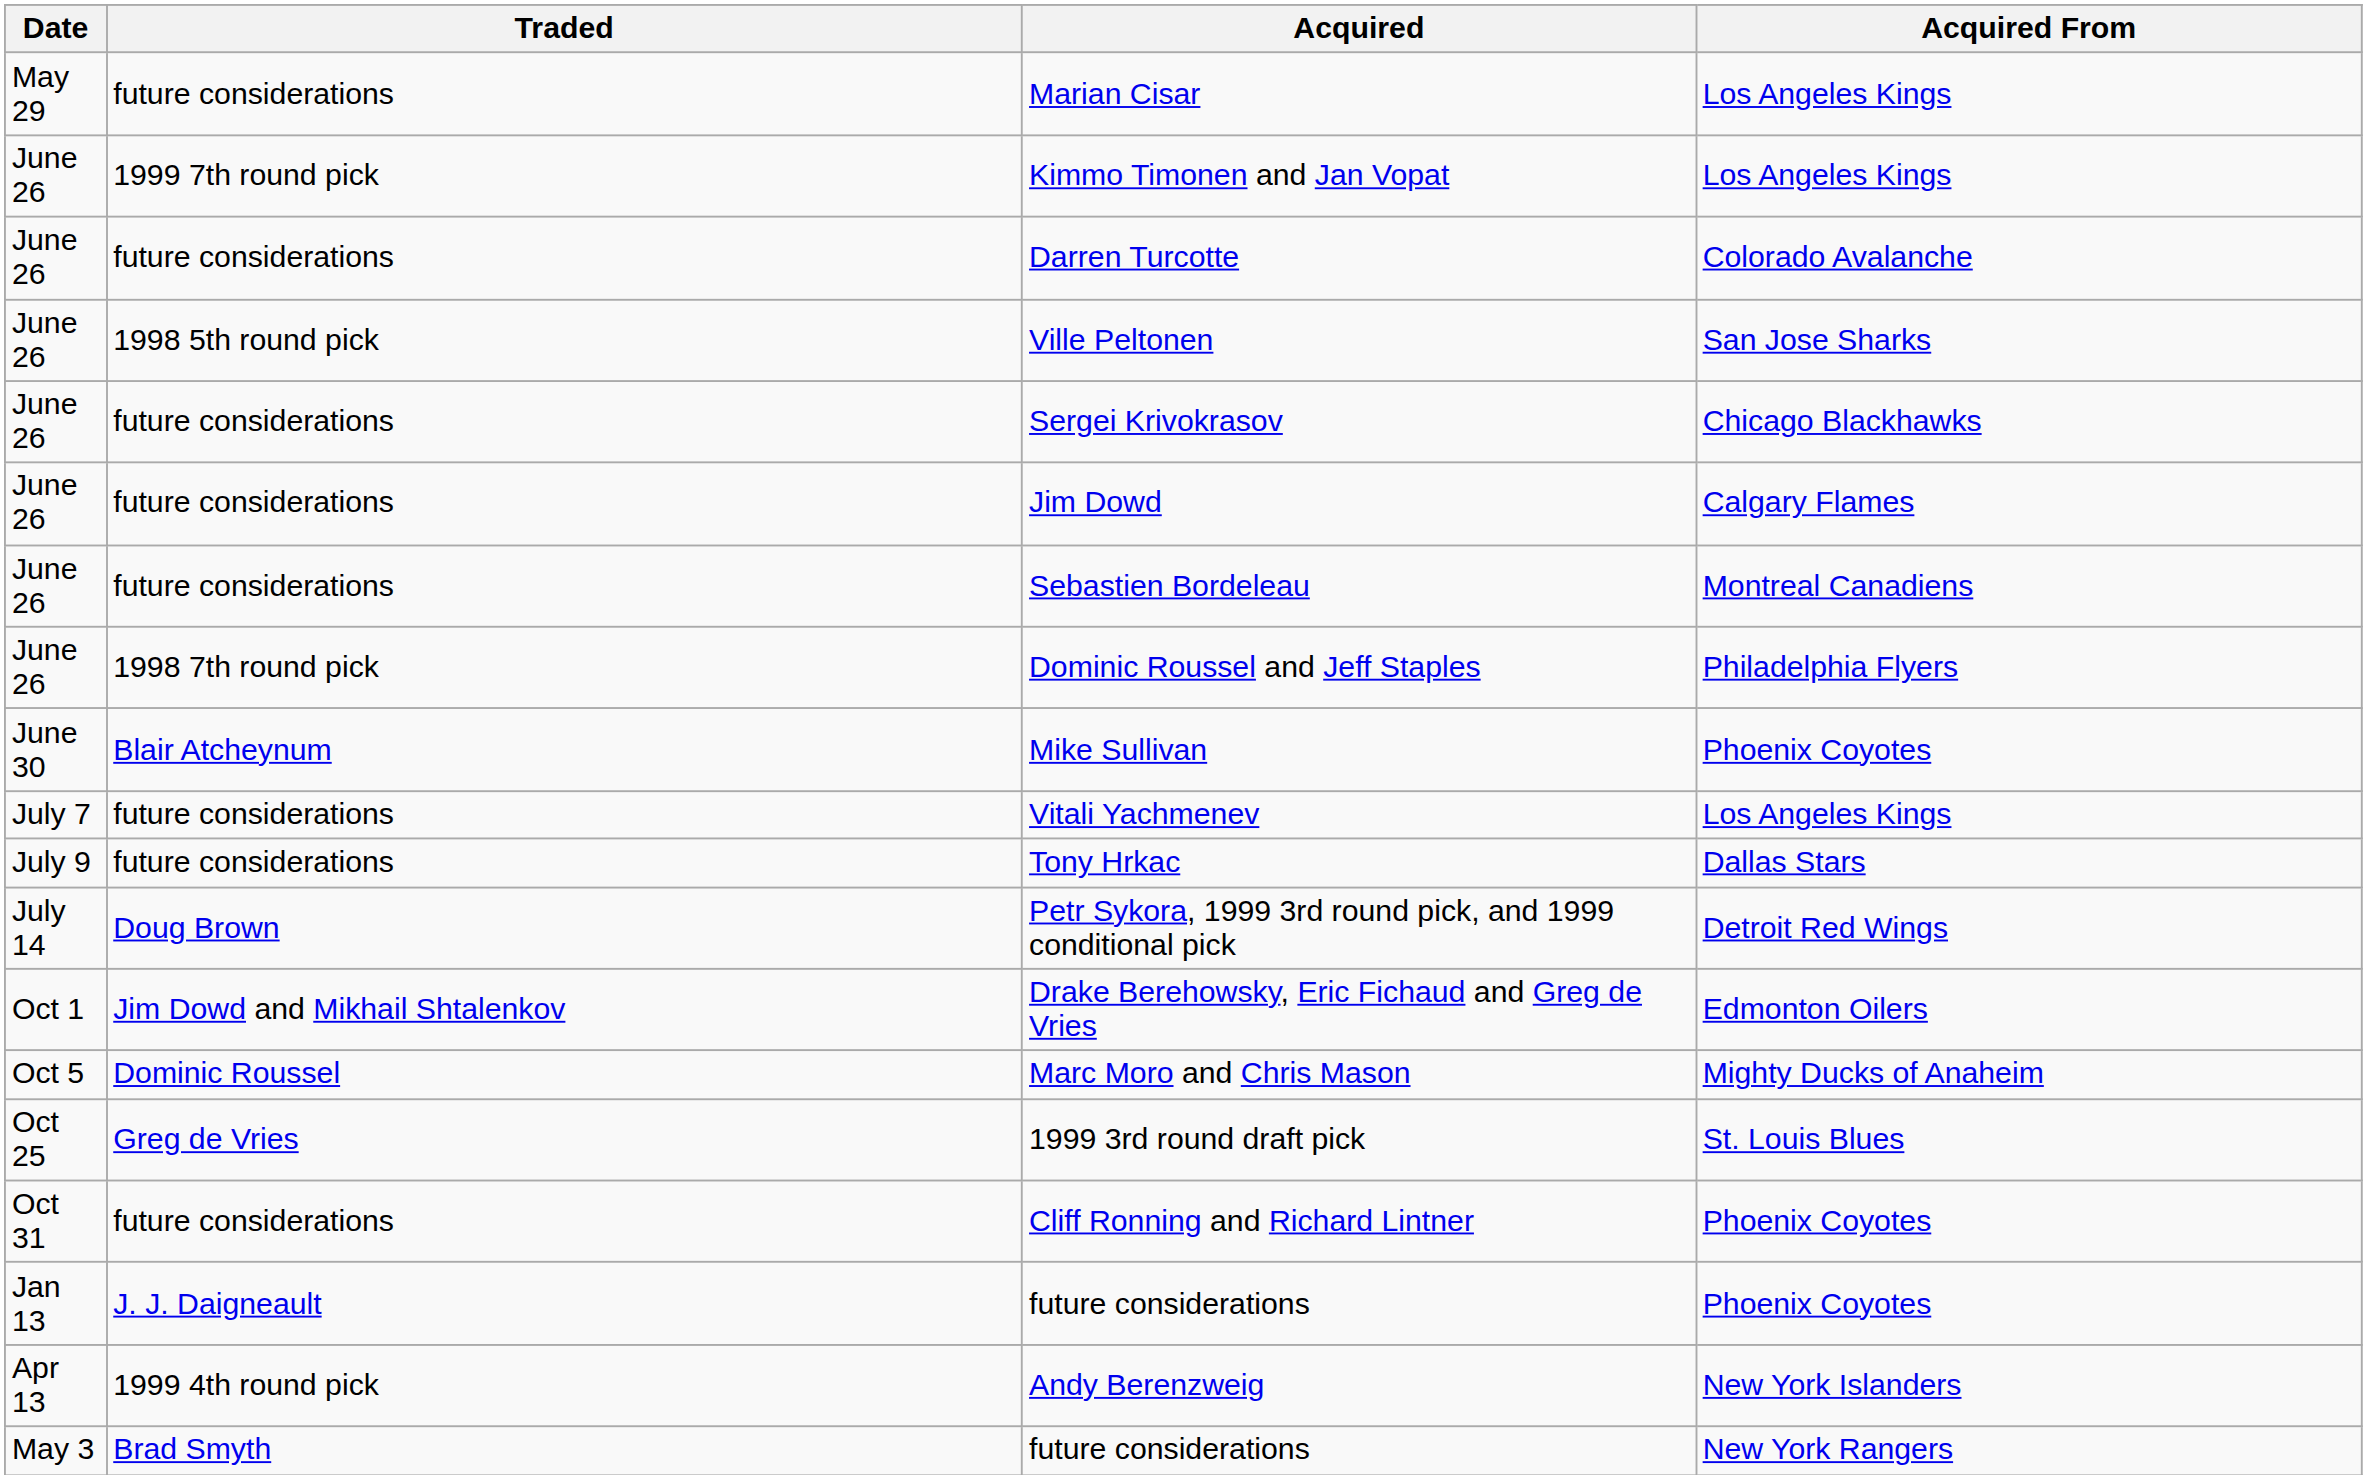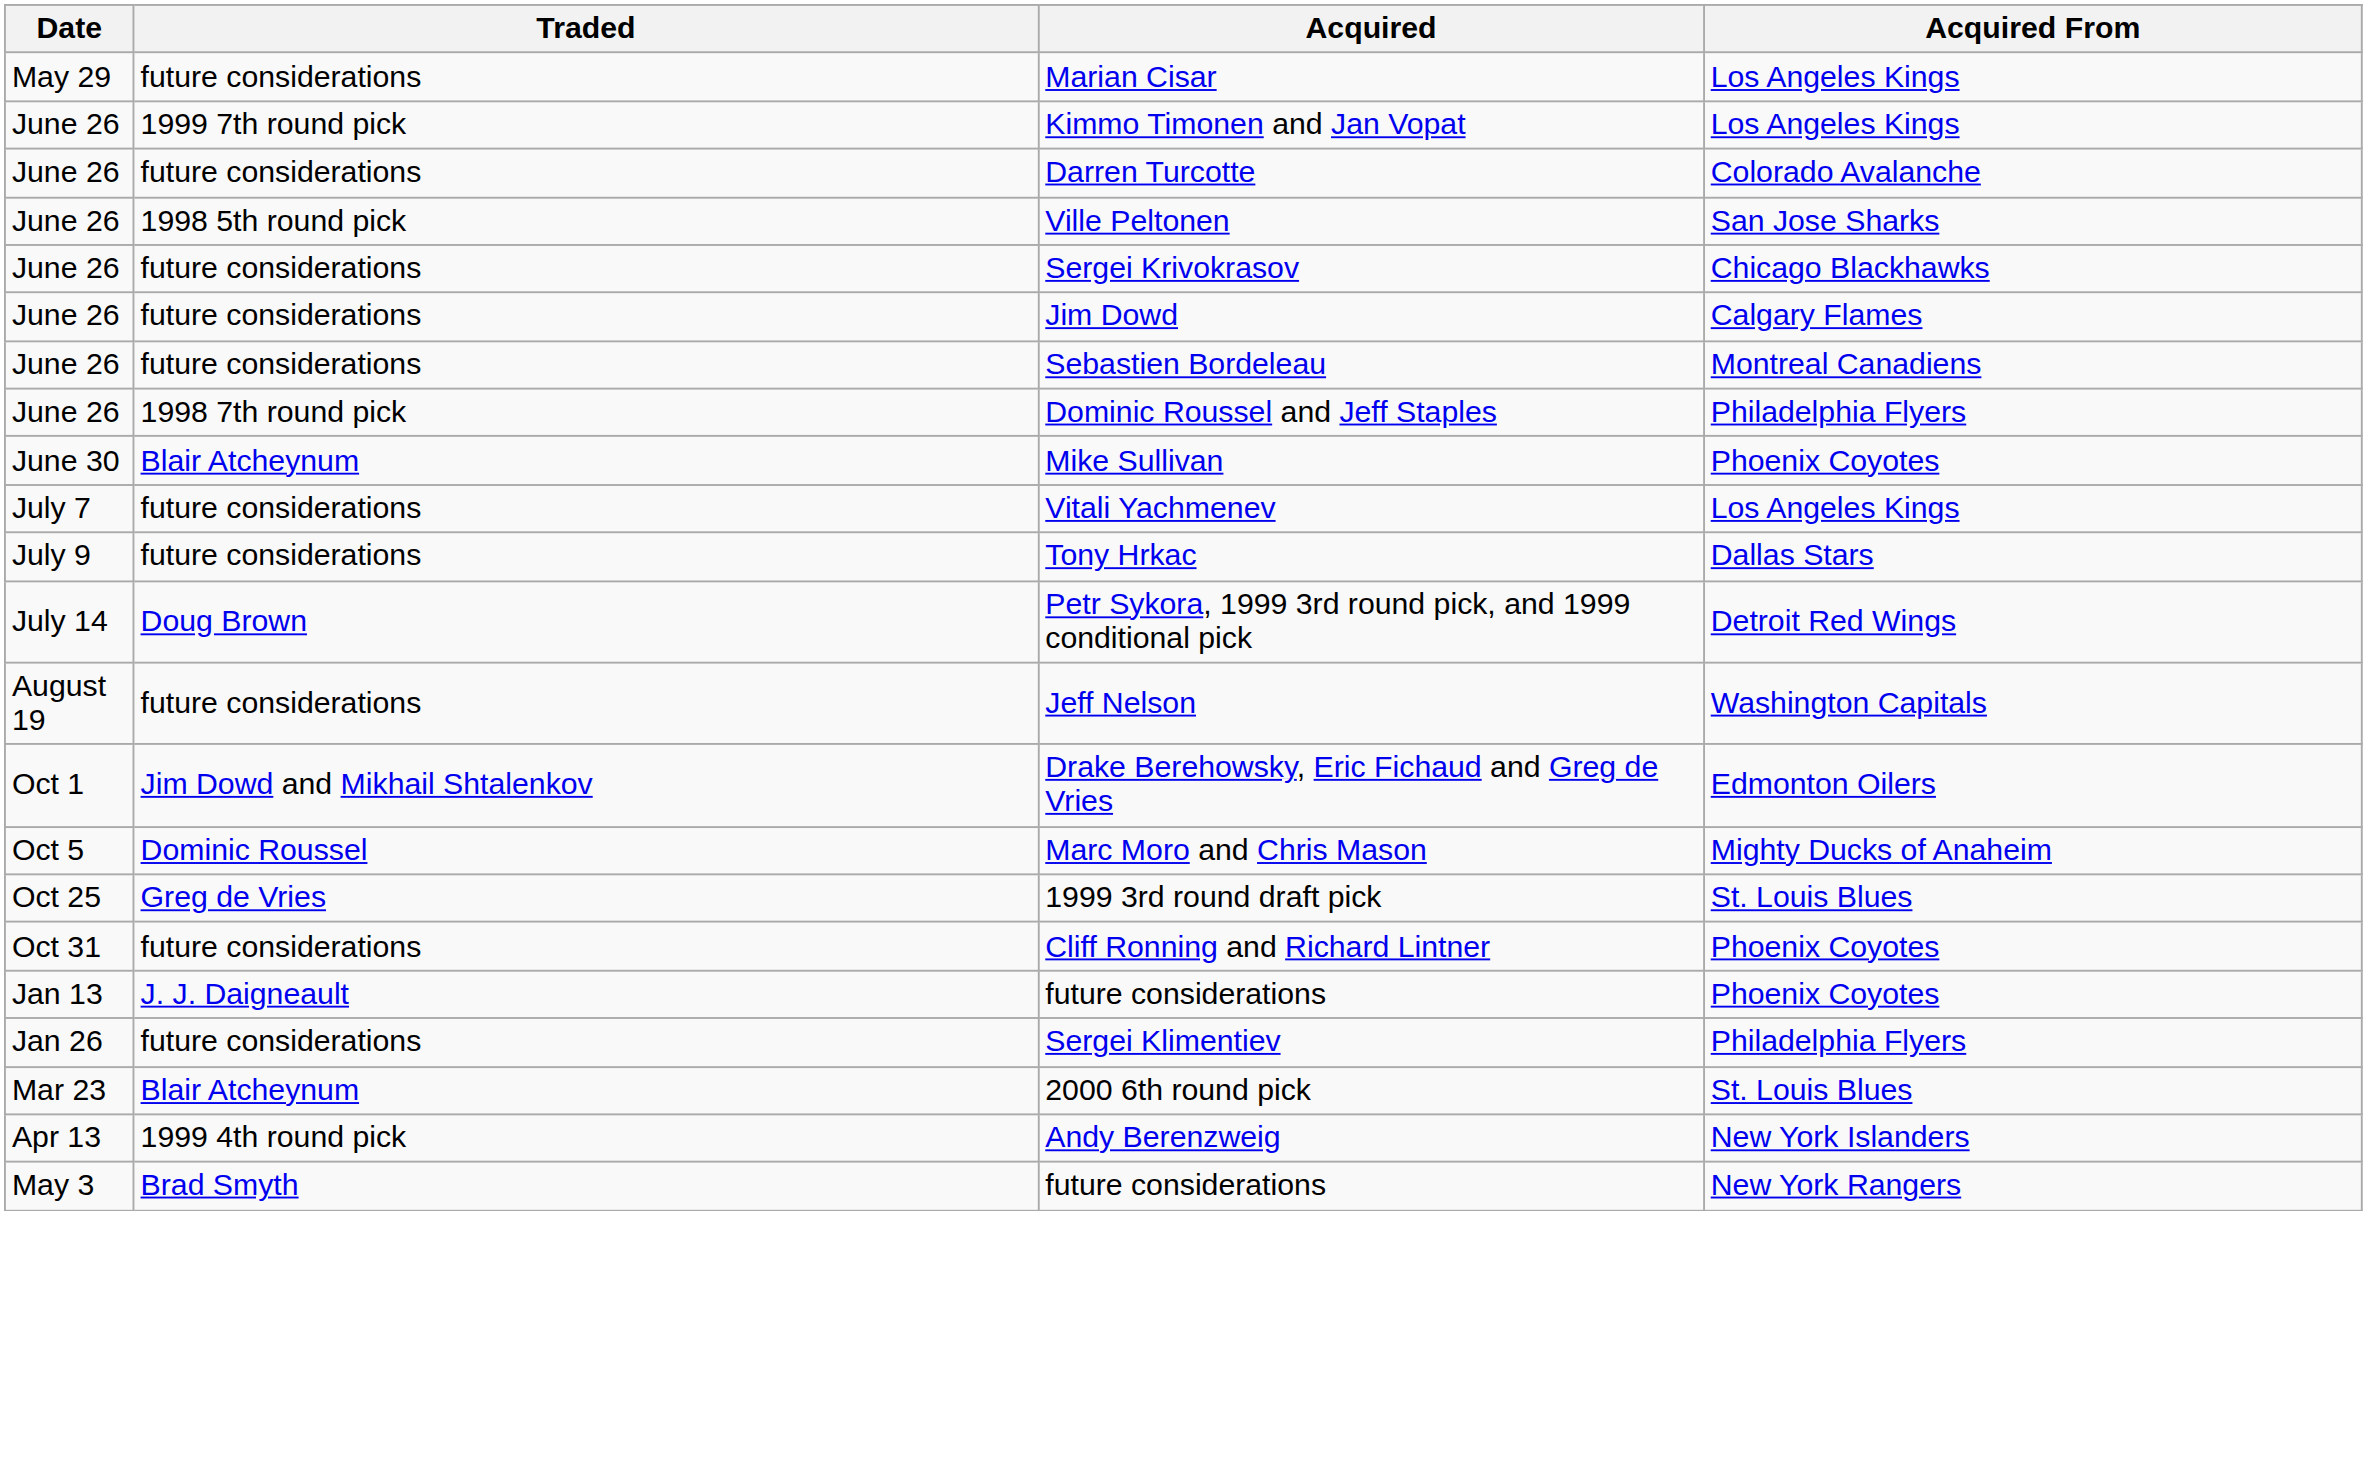 <table class="wikitable">
 <tr>
 <th bgcolor="#DDDDFF" width="3.25%">Date</th>
 <th bgcolor="#DDDDFF" width="30.25%">Traded</th>
 <th bgcolor="#DDDDFF" width="22.25%">Acquired</th>
 <th bgcolor="#DDDDFF" width="22.00%">Acquired From</th>
 </tr>
 <tr>
 <td>May 29</td>
 <td>future considerations</td>
 <td><a href='#'>Marian Cisar</a></td>
 <td><a href='#'>Los Angeles Kings</a></td>
 </tr>
 <tr>
 <td>June 26</td>
 <td>1999 7th round pick</td>
 <td><a href='#'>Kimmo Timonen</a> and <a href='#'>Jan Vopat</a></td>
 <td><a href='#'>Los Angeles Kings</a></td>
 </tr>
 <tr>
 <td>June 26</td>
 <td>future considerations</td>
 <td><a href='#'>Darren Turcotte</a></td>
 <td><a href='#'>Colorado Avalanche</a></td>
 </tr>
 <tr>
 <td>June 26</td>
 <td>1998 5th round pick</td>
 <td><a href='#'>Ville Peltonen</a></td>
 <td><a href='#'>San Jose Sharks</a></td>
 </tr>
 <tr>
 <td>June 26</td>
 <td>future considerations</td>
 <td><a href='#'>Sergei Krivokrasov</a></td>
 <td><a href='#'>Chicago Blackhawks</a></td>
 </tr>
 <tr>
 <td>June 26</td>
 <td>future considerations</td>
 <td><a href='#'>Jim Dowd</a></td>
 <td><a href='#'>Calgary Flames</a></td>
 </tr>
 <tr>
 <td>June 26</td>
 <td>future considerations</td>
 <td><a href='#'>Sebastien Bordeleau</a></td>
 <td><a href='#'>Montreal Canadiens</a></td>
 </tr>
 <tr>
 <td>June 26</td>
 <td>1998 7th round pick</td>
 <td><a href='#'>Dominic Roussel</a> and <a href='#'>Jeff Staples</a></td>
 <td><a href='#'>Philadelphia Flyers</a></td>
 </tr>
 <tr>
 <td>June 30</td>
 <td><a href='#'>Blair Atcheynum</a></td>
 <td><a href='#'>Mike Sullivan</a></td>
 <td><a href='#'>Phoenix Coyotes</a></td>
 </tr>
 <tr>
 <td>July 7</td>
 <td>future considerations</td>
 <td><a href='#'>Vitali Yachmenev</a></td>
 <td><a href='#'>Los Angeles Kings</a></td>
 </tr>
 <tr>
 <td>July 9</td>
 <td>future considerations</td>
 <td><a href='#'>Tony Hrkac</a></td>
 <td><a href='#'>Dallas Stars</a></td>
 </tr>
 <tr>
 <td>July 14</td>
 <td><a href='#'>Doug Brown</a></td>
 <td><a href='#'>Petr Sykora</a>, 1999 3rd round pick, and 1999 conditional pick</td>
 <td><a href='#'>Detroit Red Wings</a></td>
 </tr>
 <tr>
+<td>August 19</td>
+<td>future considerations</td>
+<td><a href='#'>Jeff Nelson</a></td>
+<td><a href='#'>Washington Capitals</a></td>
+</tr>
+<tr>
 <td>Oct 1</td>
 <td><a href='#'>Jim Dowd</a> and <a href='#'>Mikhail Shtalenkov</a></td>
 <td><a href='#'>Drake Berehowsky</a>, <a href='#'>Eric Fichaud</a> and <a href='#'>Greg de Vries</a></td>
 <td><a href='#'>Edmonton Oilers</a></td>
 </tr>
 <tr>
 <td>Oct 5</td>
 <td><a href='#'>Dominic Roussel</a></td>
 <td><a href='#'>Marc Moro</a> and <a href='#'>Chris Mason</a></td>
 <td><a href='#'>Mighty Ducks of Anaheim</a></td>
 </tr>
 <tr>
 <td>Oct 25</td>
 <td><a href='#'>Greg de Vries</a></td>
 <td>1999 3rd round draft pick</td>
 <td><a href='#'>St. Louis Blues</a></td>
 </tr>
 <tr>
 <td>Oct 31</td>
 <td>future considerations</td>
 <td><a href='#'>Cliff Ronning</a> and <a href='#'>Richard Lintner</a></td>
 <td><a href='#'>Phoenix Coyotes</a></td>
 </tr>
 <tr>
 <td>Jan 13</td>
 <td><a href='#'>J. J. Daigneault</a></td>
 <td>future considerations</td>
 <td><a href='#'>Phoenix Coyotes</a></td>
 </tr>
 <tr>
+<td>Jan 26</td>
+<td>future considerations</td>
+<td><a href='#'>Sergei Klimentiev</a></td>
+<td><a href='#'>Philadelphia Flyers</a></td>
+</tr>
+<tr>
+<td>Mar 23</td>
+<td><a href='#'>Blair Atcheynum</a></td>
+<td>2000 6th round pick</td>
+<td><a href='#'>St. Louis Blues</a></td>
+</tr>
+<tr>
 <td>Apr 13</td>
 <td>1999 4th round pick</td>
 <td><a href='#'>Andy Berenzweig</a></td>
 <td><a href='#'>New York Islanders</a></td>
 </tr>
 <tr>
 <td>May 3</td>
 <td><a href='#'>Brad Smyth</a></td>
 <td>future considerations</td>
 <td><a href='#'>New York Rangers</a></td>
 </tr>
 </table>
